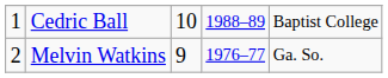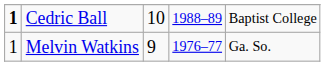 <table class="wikitable">
 <tr>
 </tr>
 <tr>
-<td>1</td>
+<td><strong>1</strong></td>
 <td><a href='#'>Cedric Ball</a></td>
 <td>10</td>
 <td style="font-size:80%;"><a href='#'>1988–89</a></td>
 <td style="font-size:80%;">Baptist College</td>
 </tr>
 <tr>
-<td>2</td>
+<td>1</td>
 <td><a href='#'>Melvin Watkins</a></td>
 <td>9</td>
 <td style="font-size:80%;"><a href='#'>1976–77</a></td>
 <td style="font-size:80%;">Ga. So.</td>
 </tr>
 </table>
